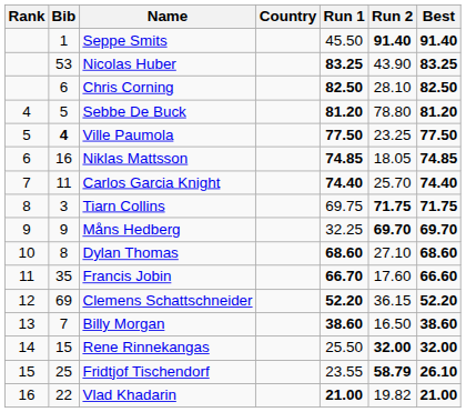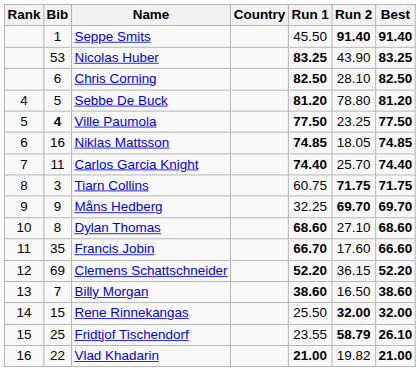 <table class="wikitable sortable" style="text-align:center">
 <tr>
 <th>Rank</th>
 <th>Bib</th>
 <th>Name</th>
 <th>Country</th>
 <th>Run 1</th>
 <th>Run 2</th>
 <th>Best</th>
 </tr>
 <tr>
 <td></td>
 <td>1</td>
 <td align=left><a href='#'>Seppe Smits</a></td>
 <td align=left></td>
 <td>45.50</td>
 <td><strong>91.40</strong></td>
 <td><strong>91.40</strong></td>
 </tr>
 <tr>
 <td></td>
 <td>53</td>
 <td align=left><a href='#'>Nicolas Huber</a></td>
 <td align=left></td>
 <td><strong>83.25</strong></td>
 <td>43.90</td>
 <td><strong>83.25</strong></td>
 </tr>
 <tr>
 <td></td>
 <td>6</td>
 <td align=left><a href='#'>Chris Corning</a></td>
 <td align=left></td>
 <td><strong>82.50</strong></td>
 <td>28.10</td>
 <td><strong>82.50</strong></td>
 </tr>
 <tr>
 <td>4</td>
 <td>5</td>
 <td align=left><a href='#'>Sebbe De Buck</a></td>
 <td align=left></td>
 <td><strong>81.20</strong></td>
 <td>78.80</td>
 <td><strong>81.20</strong></td>
 </tr>
 <tr>
 <td>5</td>
 <td><strong>4</strong></td>
 <td align=left><a href='#'>Ville Paumola</a></td>
 <td align=left></td>
 <td><strong>77.50</strong></td>
 <td>23.25</td>
 <td><strong>77.50</strong></td>
 </tr>
 <tr>
 <td>6</td>
 <td>16</td>
 <td align=left><a href='#'>Niklas Mattsson</a></td>
 <td align=left></td>
 <td><strong>74.85</strong></td>
 <td>18.05</td>
 <td><strong>74.85</strong></td>
 </tr>
 <tr>
 <td>7</td>
 <td>11</td>
 <td align=left><a href='#'>Carlos Garcia Knight</a></td>
 <td align=left></td>
 <td><strong>74.40</strong></td>
 <td>25.70</td>
 <td><strong>74.40</strong></td>
 </tr>
 <tr>
 <td>8</td>
 <td>3</td>
 <td align=left><a href='#'>Tiarn Collins</a></td>
 <td align=left></td>
-<td>69.75</td>
+<td>60.75</td>
 <td><strong>71.75</strong></td>
 <td><strong>71.75</strong></td>
 </tr>
 <tr>
 <td>9</td>
 <td>9</td>
 <td align=left><a href='#'>Måns Hedberg</a></td>
 <td align=left></td>
 <td>32.25</td>
 <td><strong>69.70</strong></td>
 <td><strong>69.70</strong></td>
 </tr>
 <tr>
 <td>10</td>
 <td>8</td>
 <td align=left><a href='#'>Dylan Thomas</a></td>
 <td align=left></td>
 <td><strong>68.60</strong></td>
 <td>27.10</td>
 <td><strong>68.60</strong></td>
 </tr>
 <tr>
 <td>11</td>
 <td>35</td>
 <td align=left><a href='#'>Francis Jobin</a></td>
 <td align=left></td>
 <td><strong>66.70</strong></td>
 <td>17.60</td>
 <td><strong>66.60</strong></td>
 </tr>
 <tr>
 <td>12</td>
 <td>69</td>
 <td align=left><a href='#'>Clemens Schattschneider</a></td>
 <td align=left></td>
 <td><strong>52.20</strong></td>
 <td>36.15</td>
 <td><strong>52.20</strong></td>
 </tr>
 <tr>
 <td>13</td>
 <td>7</td>
 <td align=left><a href='#'>Billy Morgan</a></td>
 <td align=left></td>
 <td><strong>38.60</strong></td>
 <td>16.50</td>
 <td><strong>38.60</strong></td>
 </tr>
 <tr>
 <td>14</td>
 <td>15</td>
 <td align=left><a href='#'>Rene Rinnekangas</a></td>
 <td align=left></td>
 <td>25.50</td>
 <td><strong>32.00</strong></td>
 <td><strong>32.00</strong></td>
 </tr>
 <tr>
 <td>15</td>
 <td>25</td>
 <td align=left><a href='#'>Fridtjof Tischendorf</a></td>
 <td align=left></td>
 <td>23.55</td>
 <td><strong>58.79</strong></td>
 <td><strong>26.10</strong></td>
 </tr>
 <tr>
 <td>16</td>
 <td>22</td>
 <td align=left><a href='#'>Vlad Khadarin</a></td>
 <td align=left></td>
 <td><strong>21.00</strong></td>
 <td>19.82</td>
 <td><strong>21.00</strong></td>
 </tr>
 </table>
